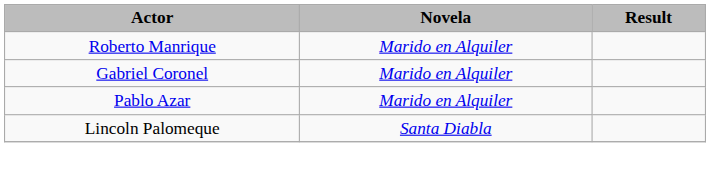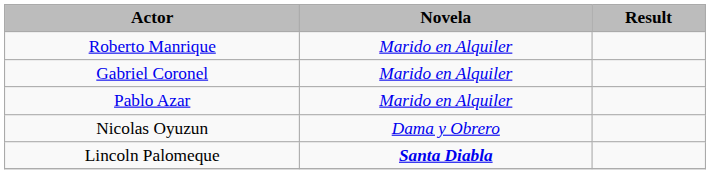 <table class="wikitable" width=650px>
 <tr style="text-align: center; top">
 <th style="background:#bcbcbc;">Actor</th>
 <th style="background:#bcbcbc;">Novela</th>
 <th style="background:#bcbcbc;">Result</th>
 </tr>
 <tr style="text-align: center; top">
 <td><a href='#'>Roberto Manrique</a></td>
 <td><em><a href='#'>Marido en Alquiler</a></em></td>
 <td></td>
 </tr>
 <tr style="text-align: center; top">
 <td><a href='#'>Gabriel Coronel</a></td>
 <td><em><a href='#'>Marido en Alquiler</a></em></td>
 <td></td>
 </tr>
 <tr style="text-align: center; top">
 <td><a href='#'>Pablo Azar</a></td>
 <td><em><a href='#'>Marido en Alquiler</a></em></td>
 <td></td>
 </tr>
 <tr style="text-align: center; top">
+<td>Nicolas Oyuzun</td>
+<td><em><a href='#'>Dama y Obrero</a></em></td>
+<td></td>
+</tr>
+<tr style="text-align: center; top">
 <td>Lincoln Palomeque</td>
-<td><em><a href='#'>Santa Diabla</a></em></td>
+<td><strong><em><a href='#'>Santa Diabla</a></em></strong></td>
 <td></td>
 </tr>
 <tr style="text-align: center; top">
 </tr>
 </table>
